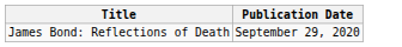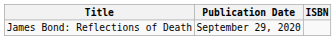 <table class="wikitable">
 <tr>
 <th>Title</th>
 <th>Publication Date</th>
+<th>ISBN</th>
 </tr>
 <tr>
 <td>James Bond: Reflections of Death</td>
 <td>September 29, 2020</td>
+<td></td>
 </tr>
 </table>
